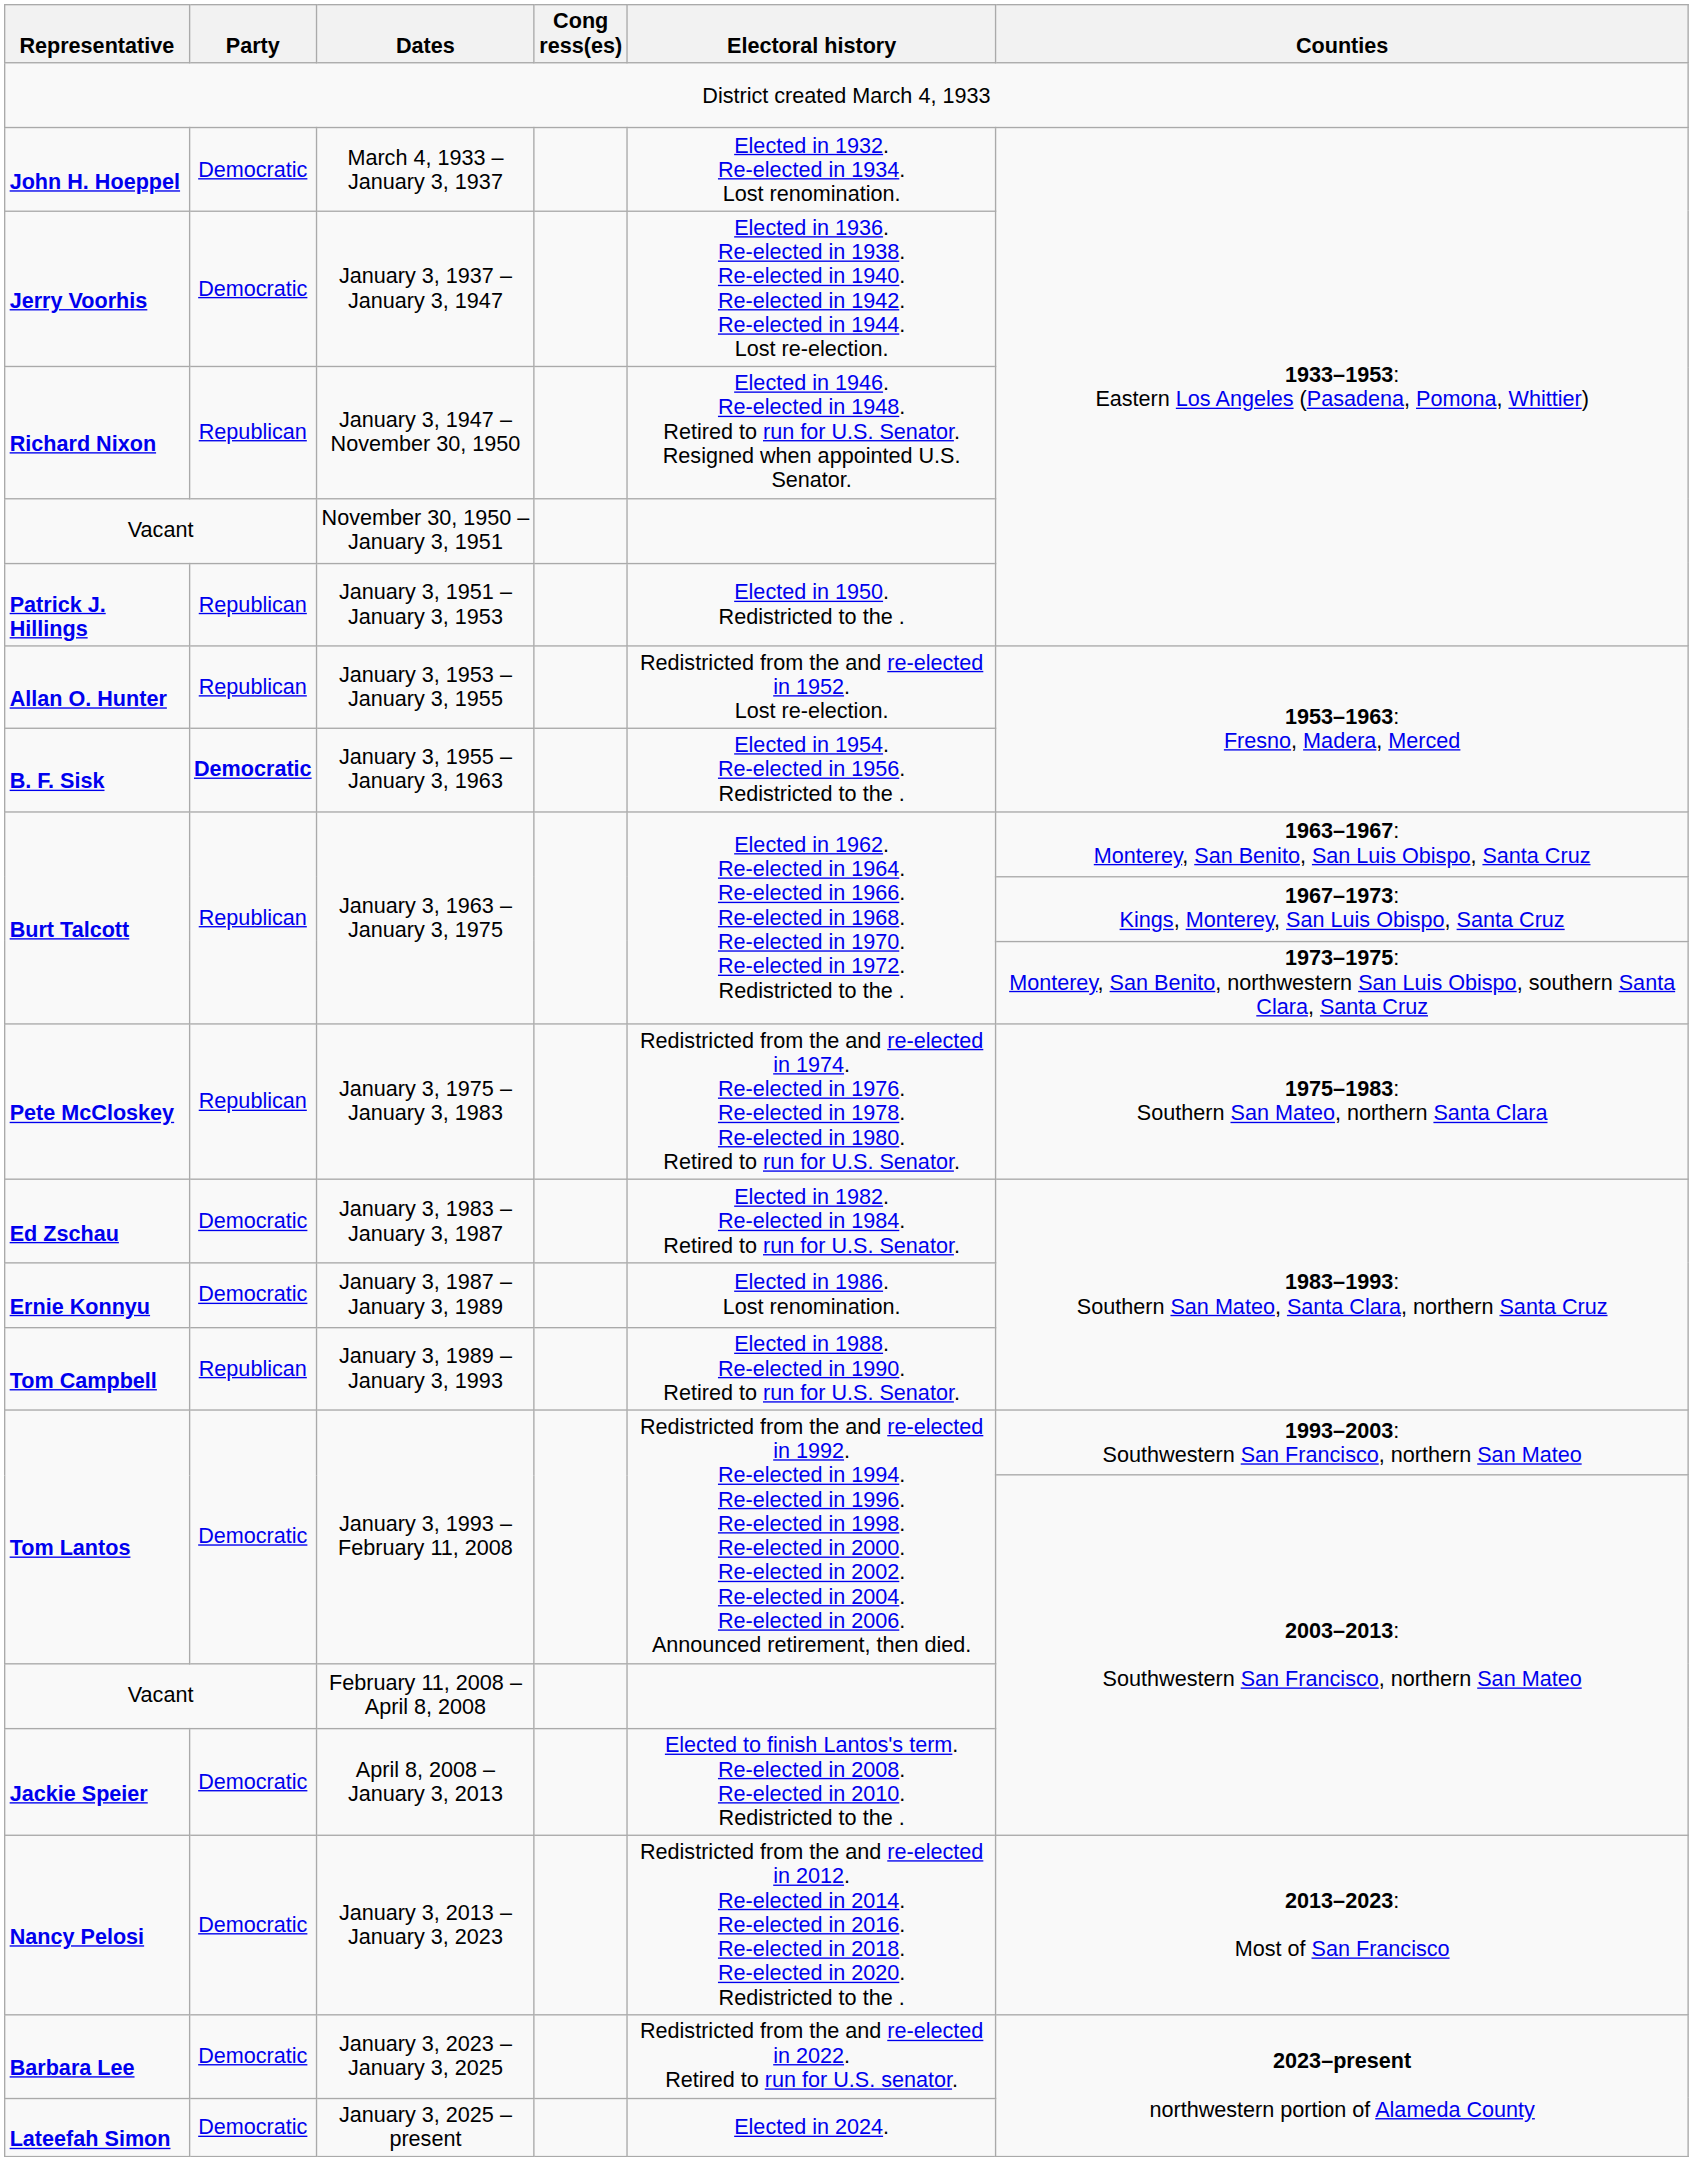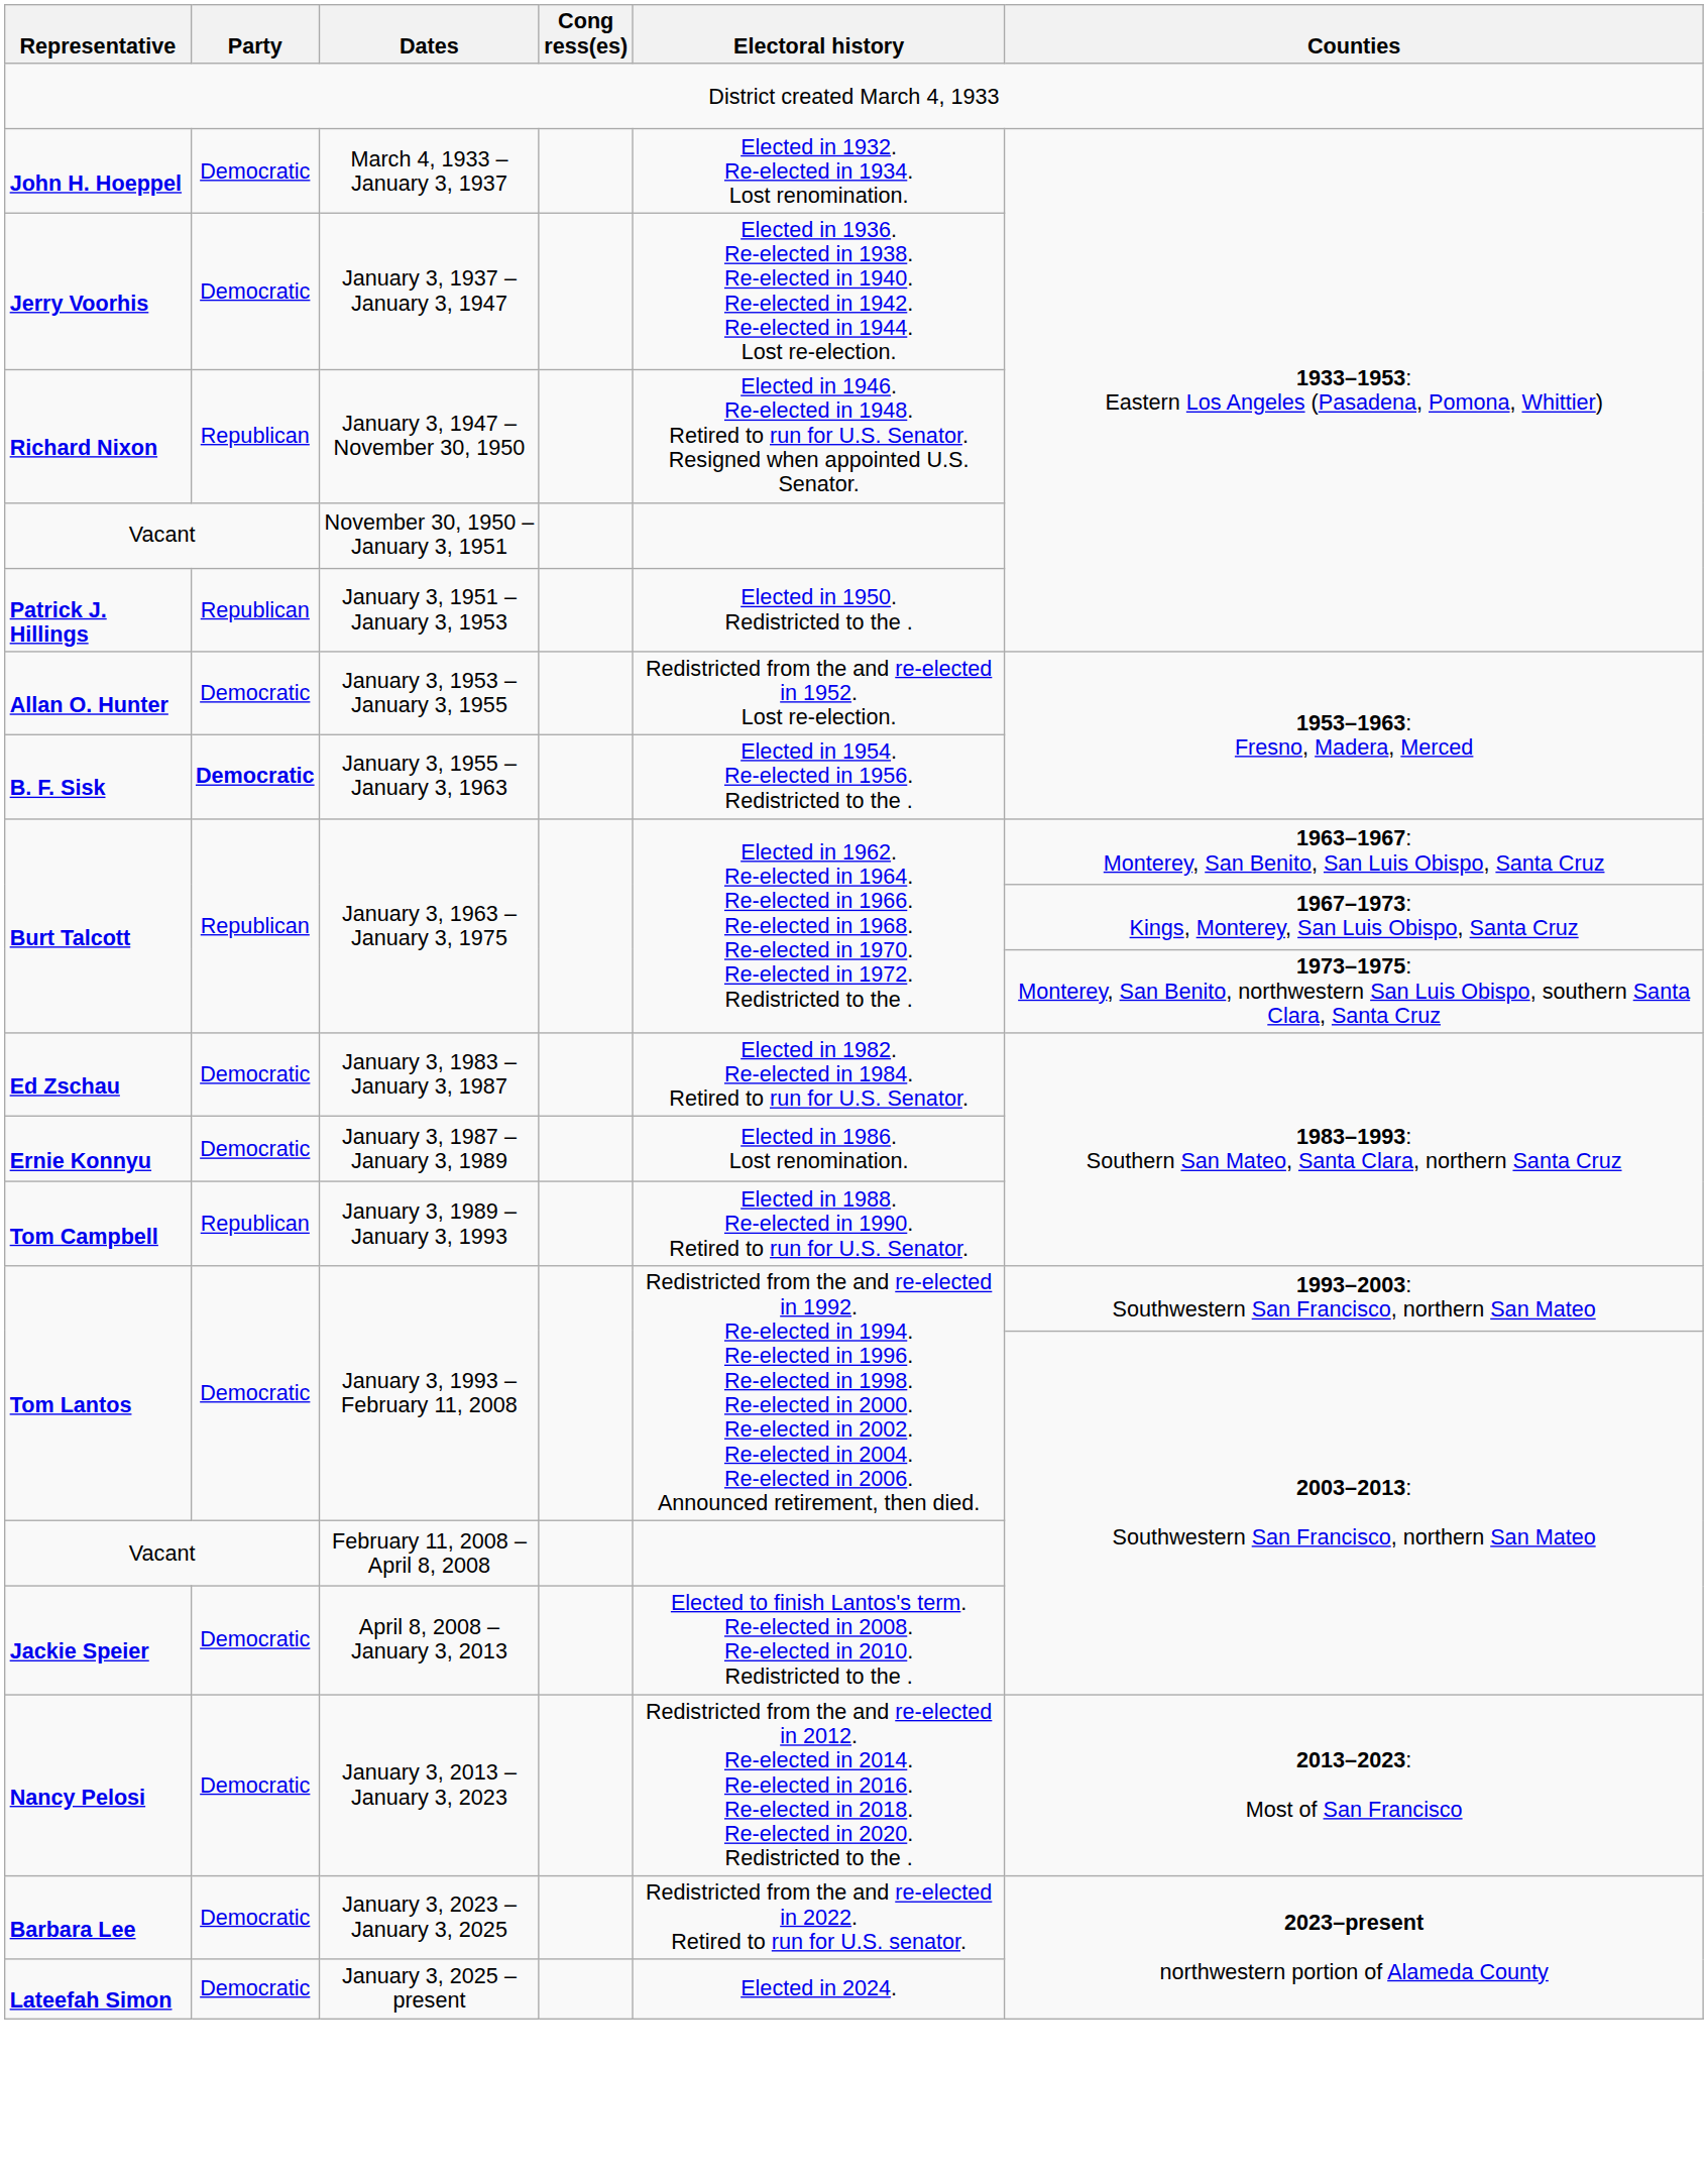 <table class=wikitable style="text-align:center">
 <tr valign=bottom>
 <th>Representative</th>
 <th>Party</th>
 <th>Dates</th>
 <th>Cong<br>ress(es)</th>
 <th>Electoral history</th>
 <th>Counties</th>
 </tr>
 <tr style="height:3em">
 <td colspan=6>District created March 4, 1933</td>
 </tr>
 <tr style="height:3em">
 <td align=left><br><strong><a href='#'>John H. Hoeppel</a></strong><br></td>
 <td><a href='#'>Democratic</a></td>
 <td nowrap>March 4, 1933 –<br>January 3, 1937</td>
 <td></td>
 <td><a href='#'>Elected in 1932</a>.<br><a href='#'>Re-elected in 1934</a>.<br>Lost renomination.</td>
 <td rowspan=5><strong>1933–1953</strong>:<br>Eastern <a href='#'>Los Angeles</a> (<a href='#'>Pasadena</a>, <a href='#'>Pomona</a>, <a href='#'>Whittier</a>)</td>
 </tr>
 <tr style="height:3em">
 <td align=left><br><strong><a href='#'>Jerry Voorhis</a></strong><br></td>
 <td><a href='#'>Democratic</a></td>
 <td nowrap>January 3, 1937 –<br>January 3, 1947</td>
 <td></td>
 <td><a href='#'>Elected in 1936</a>.<br><a href='#'>Re-elected in 1938</a>.<br><a href='#'>Re-elected in 1940</a>.<br><a href='#'>Re-elected in 1942</a>.<br><a href='#'>Re-elected in 1944</a>.<br>Lost re-election.</td>
 </tr>
 <tr style="height:3em">
 <td align=left><br><strong><a href='#'>Richard Nixon</a></strong><br></td>
 <td><a href='#'>Republican</a></td>
 <td nowrap>January 3, 1947 –<br>November 30, 1950</td>
 <td></td>
 <td><a href='#'>Elected in 1946</a>.<br><a href='#'>Re-elected in 1948</a>.<br>Retired to <a href='#'>run for U.S. Senator</a>.<br>Resigned when appointed U.S. Senator.</td>
 </tr>
 <tr style="height:3em">
 <td colspan=2>Vacant</td>
 <td nowrap>November 30, 1950 –<br>January 3, 1951</td>
 <td></td>
 </tr>
 <tr style="height:3em">
 <td align=left><br><strong><a href='#'>Patrick J. Hillings</a></strong><br></td>
 <td><a href='#'>Republican</a></td>
 <td nowrap>January 3, 1951 –<br>January 3, 1953</td>
 <td></td>
 <td><a href='#'>Elected in 1950</a>.<br>Redistricted to the .</td>
 </tr>
 <tr style="height:3em">
 <td align=left><br><strong><a href='#'>Allan O. Hunter</a></strong><br></td>
-<td><a href='#'>Republican</a></td>
+<td><a href='#'>Democratic</a></td>
 <td nowrap>January 3, 1953 –<br>January 3, 1955</td>
 <td></td>
 <td>Redistricted from the  and <a href='#'>re-elected in 1952</a>.<br>Lost re-election.</td>
 <td rowspan=2><strong>1953–1963</strong>:<br><a href='#'>Fresno</a>, <a href='#'>Madera</a>, <a href='#'>Merced</a></td>
 </tr>
 <tr style="height:3em">
 <td align=left><br><strong><a href='#'>B. F. Sisk</a></strong><br></td>
 <td><strong><a href='#'>Democratic</a></strong></td>
 <td nowrap>January 3, 1955 –<br>January 3, 1963</td>
 <td></td>
 <td><a href='#'>Elected in 1954</a>.<br><a href='#'>Re-elected in 1956</a>.<br>Redistricted to the .</td>
 </tr>
 <tr style="height:3em">
 <td rowspan=3 align=left><br><strong><a href='#'>Burt Talcott</a></strong><br></td>
 <td rowspan=3 ><a href='#'>Republican</a></td>
 <td rowspan=3 nowrap>January 3, 1963 –<br>January 3, 1975</td>
 <td rowspan=3></td>
 <td rowspan=3><a href='#'>Elected in 1962</a>.<br><a href='#'>Re-elected in 1964</a>.<br><a href='#'>Re-elected in 1966</a>.<br><a href='#'>Re-elected in 1968</a>.<br><a href='#'>Re-elected in 1970</a>.<br><a href='#'>Re-elected in 1972</a>.<br>Redistricted to the .</td>
 <td><strong>1963–1967</strong>:<br><a href='#'>Monterey</a>, <a href='#'>San Benito</a>, <a href='#'>San Luis Obispo</a>, <a href='#'>Santa Cruz</a></td>
 </tr>
 <tr style="height:3em">
 <td><strong>1967–1973</strong>:<br><a href='#'>Kings</a>, <a href='#'>Monterey</a>, <a href='#'>San Luis Obispo</a>, <a href='#'>Santa Cruz</a></td>
 </tr>
 <tr style="height:3em">
 <td><strong>1973–1975</strong>:<br><a href='#'>Monterey</a>, <a href='#'>San Benito</a>, northwestern <a href='#'>San Luis Obispo</a>, southern <a href='#'>Santa Clara</a>, <a href='#'>Santa Cruz</a></td>
-</tr>
-<tr style="height:3em">
-<td align=left><br><strong><a href='#'>Pete McCloskey</a></strong><br></td>
-<td><a href='#'>Republican</a></td>
-<td nowrap>January 3, 1975 –<br>January 3, 1983</td>
-<td></td>
-<td>Redistricted from the  and <a href='#'>re-elected in 1974</a>.<br><a href='#'>Re-elected in 1976</a>.<br><a href='#'>Re-elected in 1978</a>.<br><a href='#'>Re-elected in 1980</a>.<br>Retired to <a href='#'>run for U.S. Senator</a>.</td>
-<td><strong>1975–1983</strong>:<br>Southern <a href='#'>San Mateo</a>, northern <a href='#'>Santa Clara</a></td>
 </tr>
 <tr style="height:3em">
 <td align=left><br><strong><a href='#'>Ed Zschau</a></strong><br></td>
 <td><a href='#'>Democratic</a></td>
 <td nowrap>January 3, 1983 –<br>January 3, 1987</td>
 <td></td>
 <td><a href='#'>Elected in 1982</a>.<br><a href='#'>Re-elected in 1984</a>.<br>Retired to <a href='#'>run for U.S. Senator</a>.</td>
 <td rowspan=3><strong>1983–1993</strong>:<br>Southern <a href='#'>San Mateo</a>, <a href='#'>Santa Clara</a>, northern <a href='#'>Santa Cruz</a></td>
 </tr>
 <tr style="height:3em">
 <td align=left><br><strong><a href='#'>Ernie Konnyu</a></strong><br></td>
 <td><a href='#'>Democratic</a></td>
 <td nowrap>January 3, 1987 –<br>January 3, 1989</td>
 <td></td>
 <td><a href='#'>Elected in 1986</a>.<br>Lost renomination.</td>
 </tr>
 <tr style="height:3em">
 <td align=left><br><strong><a href='#'>Tom Campbell</a></strong><br></td>
 <td><a href='#'>Republican</a></td>
 <td nowrap>January 3, 1989 –<br>January 3, 1993</td>
 <td></td>
 <td><a href='#'>Elected in 1988</a>.<br><a href='#'>Re-elected in 1990</a>.<br>Retired to <a href='#'>run for U.S. Senator</a>.</td>
 </tr>
 <tr style="height:3em">
 <td rowspan=2 align=left><br><strong><a href='#'>Tom Lantos</a></strong><br></td>
 <td rowspan=2 ><a href='#'>Democratic</a></td>
 <td nowrap rowspan=2>January 3, 1993 –<br>February 11, 2008</td>
 <td nowrap rowspan=2></td>
 <td rowspan=2>Redistricted from the  and <a href='#'>re-elected in 1992</a>.<br><a href='#'>Re-elected in 1994</a>.<br><a href='#'>Re-elected in 1996</a>.<br><a href='#'>Re-elected in 1998</a>.<br><a href='#'>Re-elected in 2000</a>.<br><a href='#'>Re-elected in 2002</a>.<br><a href='#'>Re-elected in 2004</a>.<br><a href='#'>Re-elected in 2006</a>.<br>Announced retirement, then died.</td>
 <td><strong>1993–2003</strong>:<br>Southwestern <a href='#'>San Francisco</a>, northern <a href='#'>San Mateo</a></td>
 </tr>
 <tr style="height:3em">
 <td rowspan=3><strong>2003–2013</strong>:<br><br>Southwestern <a href='#'>San Francisco</a>, northern <a href='#'>San Mateo</a></td>
 </tr>
 <tr style="height:3em">
 <td colspan=2>Vacant</td>
 <td nowrap>February 11, 2008 –<br>April 8, 2008</td>
 <td></td>
 </tr>
 <tr style="height:3em">
 <td align=left><br><strong><a href='#'>Jackie Speier</a></strong><br></td>
 <td><a href='#'>Democratic</a></td>
 <td nowrap>April 8, 2008 –<br>January 3, 2013</td>
 <td></td>
 <td><a href='#'>Elected to finish Lantos's term</a>.<br><a href='#'>Re-elected in 2008</a>.<br><a href='#'>Re-elected in 2010</a>.<br>Redistricted to the .</td>
 </tr>
 <tr style="height:3em">
 <td align=left><br><strong><a href='#'>Nancy Pelosi</a></strong><br></td>
 <td><a href='#'>Democratic</a></td>
 <td nowrap>January 3, 2013 –<br>January 3, 2023</td>
 <td></td>
 <td>Redistricted from the  and <a href='#'>re-elected in 2012</a>.<br><a href='#'>Re-elected in 2014</a>.<br><a href='#'>Re-elected in 2016</a>.<br><a href='#'>Re-elected in 2018</a>.<br><a href='#'>Re-elected in 2020</a>.<br>Redistricted to the .</td>
 <td><strong>2013–2023</strong>:<br><br>Most of <a href='#'>San Francisco</a></td>
 </tr>
 <tr style="height:3em">
 <td align=left><br><strong><a href='#'>Barbara Lee</a></strong><br></td>
 <td><a href='#'>Democratic</a></td>
 <td nowrap>January 3, 2023 –<br> January 3, 2025<br></td>
 <td></td>
 <td>Redistricted from the  and <a href='#'>re-elected in 2022</a>.<br>Retired to <a href='#'>run for U.S. senator</a>.</td>
 <td rowspan="2"><strong>2023–present</strong><br><br>northwestern portion of <a href='#'>Alameda County</a></td>
 </tr>
 <tr>
 <td align=left><br><strong><a href='#'>Lateefah Simon</a></strong><br></td>
 <td><a href='#'>Democratic</a></td>
 <td>January 3, 2025 – <br>present</td>
 <td></td>
 <td><a href='#'>Elected in 2024</a>.</td>
 </tr>
 </table>
